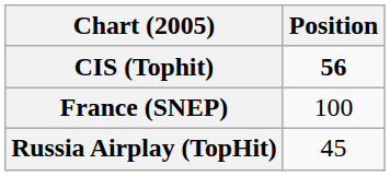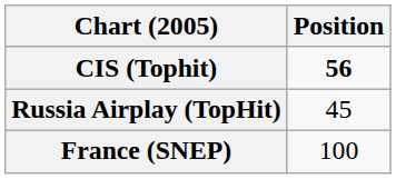 <table class="wikitable plainrowheaders" style="text-align:center">
 <tr>
 <th scope="col">Chart (2005)</th>
 <th scope="col">Position</th>
 </tr>
 <tr>
 <th scope="row">CIS (Tophit)</th>
 <td><strong>56</strong></td>
 </tr>
 <tr>
+<th scope="row">Russia Airplay (TopHit)</th>
+<td>45</td>
+</tr>
+<tr>
 <th scope="row">France (SNEP)</th>
 <td>100</td>
 </tr>
-<tr>
-<th scope="row">Russia Airplay (TopHit)</th>
-<td>45</td>
-</tr>
 </table>
